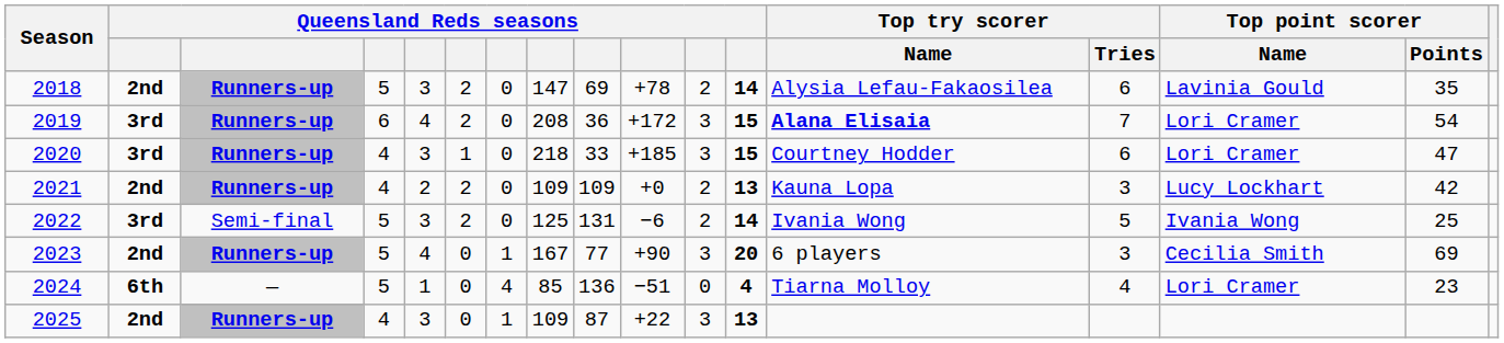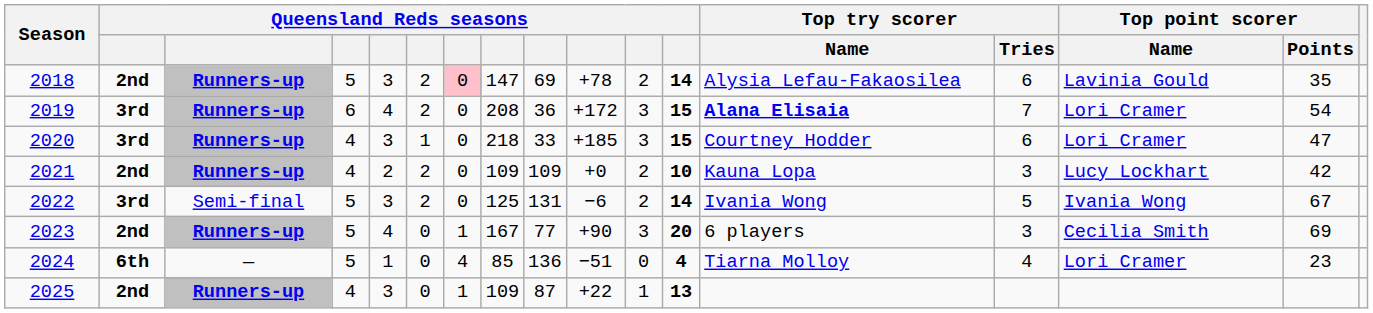 <table class="wikitable" style="text-align: center">
 <tr>
 <th rowspan="2" style="width:60px;">Season</th>
 <th colspan=11><a href='#'>Queensland Reds seasons</a></th>
 <th colspan=2>Top try scorer</th>
 <th colspan=2>Top point scorer</th>
 <th rowspan=2></th>
 </tr>
 <tr>
 <th width=40px></th>
 <th style="width:110px;"></th>
 <th width=20px></th>
 <th width=20px></th>
 <th width=20px></th>
 <th width=20px></th>
 <th width=20px></th>
 <th width=20px></th>
 <th width=35px></th>
 <th width=20px></th>
 <th width=20px></th>
 <th style="width:200px;">Name</th>
 <th>Tries</th>
 <th style="width:150px;">Name</th>
 <th>Points</th>
 </tr>
 <tr>
 <td><a href='#'>2018</a></td>
 <td><strong>2nd</strong></td>
 <td style="background:silver;"><strong><a href='#'>Runners-up</a></strong></td>
 <td>5</td>
 <td>3</td>
 <td>2</td>
-<td>0</td>
+<td style="background: pink;">0</td>
 <td>147</td>
 <td>69</td>
 <td>+78</td>
 <td>2</td>
 <td><strong>14</strong></td>
 <td align=left> <a href='#'>Alysia Lefau-Fakaosilea</a></td>
 <td>6</td>
 <td align=left> <a href='#'>Lavinia Gould</a></td>
 <td>35</td>
 <td></td>
 </tr>
 <tr>
 <td><a href='#'>2019</a></td>
 <td><strong>3rd</strong></td>
 <td style="background:silver;"><strong><a href='#'>Runners-up</a></strong></td>
 <td>6</td>
 <td>4</td>
 <td>2</td>
 <td>0</td>
 <td>208</td>
 <td>36</td>
 <td>+172</td>
 <td>3</td>
 <td><strong>15</strong></td>
 <td align=left><strong> <a href='#'>Alana Elisaia</a></strong></td>
 <td>7</td>
 <td align=left> <a href='#'>Lori Cramer</a></td>
 <td>54</td>
 <td></td>
 </tr>
 <tr>
 <td><a href='#'>2020</a></td>
 <td><strong>3rd</strong></td>
 <td style="background:silver;"><strong><a href='#'>Runners-up</a></strong></td>
 <td>4</td>
 <td>3</td>
 <td>1</td>
 <td>0</td>
 <td>218</td>
 <td>33</td>
 <td>+185</td>
 <td>3</td>
 <td><strong>15</strong></td>
 <td align=left> <a href='#'>Courtney Hodder</a></td>
 <td>6</td>
 <td align=left> <a href='#'>Lori Cramer</a></td>
 <td>47</td>
 <td></td>
 </tr>
 <tr>
 <td><a href='#'>2021</a></td>
 <td><strong>2nd</strong></td>
 <td style="background:silver;"><strong><a href='#'>Runners-up</a></strong></td>
 <td>4</td>
 <td>2</td>
 <td>2</td>
 <td>0</td>
 <td>109</td>
 <td>109</td>
 <td>+0</td>
 <td>2</td>
-<td><strong>13</strong></td>
+<td><strong>10</strong></td>
 <td align=left> <a href='#'>Kauna Lopa</a></td>
 <td>3</td>
 <td align=left> <a href='#'>Lucy Lockhart</a></td>
 <td>42</td>
 <td></td>
 </tr>
 <tr>
 <td><a href='#'>2022</a></td>
 <td><strong>3rd</strong></td>
 <td><a href='#'>Semi-final</a></td>
 <td>5</td>
 <td>3</td>
 <td>2</td>
 <td>0</td>
 <td>125</td>
 <td>131</td>
 <td>−6</td>
 <td>2</td>
 <td><strong>14</strong></td>
 <td align=left> <a href='#'>Ivania Wong</a></td>
 <td>5</td>
 <td align=left> <a href='#'>Ivania Wong</a></td>
-<td>25</td>
+<td>67</td>
 <td></td>
 </tr>
 <tr>
 <td><a href='#'>2023</a></td>
 <td><strong>2nd</strong></td>
 <td style="background:silver;"><strong><a href='#'>Runners-up</a></strong></td>
 <td>5</td>
 <td>4</td>
 <td>0</td>
 <td>1</td>
 <td>167</td>
 <td>77</td>
 <td>+90</td>
 <td>3</td>
 <td><strong>20</strong></td>
 <td align=left> 6 players</td>
 <td>3</td>
 <td align=left> <a href='#'>Cecilia Smith</a></td>
 <td>69</td>
 <td></td>
 </tr>
 <tr>
 <td><a href='#'>2024</a></td>
 <td><strong>6th</strong></td>
 <td>—</td>
 <td>5</td>
 <td>1</td>
 <td>0</td>
 <td>4</td>
 <td>85</td>
 <td>136</td>
 <td>−51</td>
 <td>0</td>
 <td><strong>4</strong></td>
 <td align=left> <a href='#'>Tiarna Molloy</a></td>
 <td>4</td>
 <td align=left> <a href='#'>Lori Cramer</a></td>
 <td>23</td>
 <td></td>
 </tr>
 <tr>
 <td><a href='#'>2025</a></td>
 <td><strong>2nd</strong></td>
 <td style="background:silver;"><a href='#'><strong>Runners-up</strong></a></td>
 <td>4</td>
 <td>3</td>
 <td>0</td>
 <td>1</td>
 <td>109</td>
 <td>87</td>
 <td>+22</td>
-<td>3</td>
+<td>1</td>
 <td><strong>13</strong></td>
 <td align=left></td>
 <td></td>
 <td align=left></td>
 <td></td>
 <td></td>
 </tr>
 </table>
